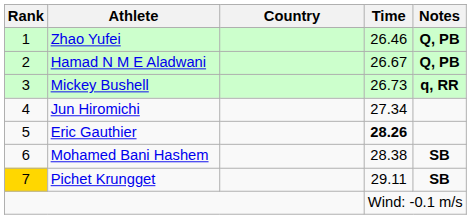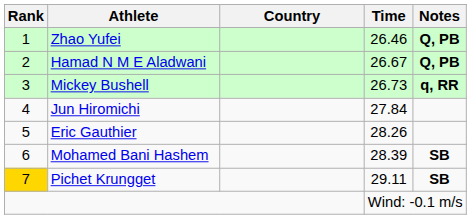 <table class="wikitable sortable" style="text-align:center">
 <tr>
 <th>Rank</th>
 <th style="width:180px">Athlete</th>
 <th style="width:150px">Country</th>
 <th>Time</th>
 <th>Notes</th>
 </tr>
 <tr style="background:#cfc;">
 <td>1</td>
 <td style="text-align:left;"><a href='#'>Zhao Yufei</a></td>
 <td style="text-align:left;"></td>
 <td>26.46</td>
 <td><strong>Q, PB</strong></td>
 </tr>
 <tr style="background:#cfc;">
 <td>2</td>
 <td style="text-align:left;"><a href='#'>Hamad N M E Aladwani</a></td>
 <td style="text-align:left;"></td>
 <td>26.67</td>
 <td><strong>Q, PB</strong></td>
 </tr>
 <tr style="background:#cfc;">
 <td>3</td>
 <td style="text-align:left;"><a href='#'>Mickey Bushell</a></td>
 <td style="text-align:left;"></td>
 <td>26.73</td>
 <td><strong>q, RR</strong></td>
 </tr>
 <tr>
 <td>4</td>
 <td style="text-align:left;"><a href='#'>Jun Hiromichi</a></td>
 <td style="text-align:left;"></td>
-<td>27.34</td>
+<td>27.84</td>
 <td></td>
 </tr>
 <tr>
 <td>5</td>
 <td style="text-align:left;"><a href='#'>Eric Gauthier</a></td>
 <td style="text-align:left;"></td>
-<td><strong>28.26</strong></td>
+<td>28.26</td>
 <td></td>
 </tr>
 <tr>
 <td>6</td>
 <td style="text-align:left;"><a href='#'>Mohamed Bani Hashem</a></td>
 <td style="text-align:left;"></td>
-<td>28.38</td>
+<td>28.39</td>
 <td><strong>SB</strong></td>
 </tr>
 <tr>
 <td style="background: gold;">7</td>
 <td style="text-align:left;"><a href='#'>Pichet Krungget</a></td>
 <td style="text-align:left;"></td>
 <td>29.11</td>
 <td><strong>SB</strong></td>
 </tr>
 <tr class="sortbottom">
 <td colspan="3"></td>
 <td colspan="2">Wind: -0.1 m/s</td>
 </tr>
 </table>
